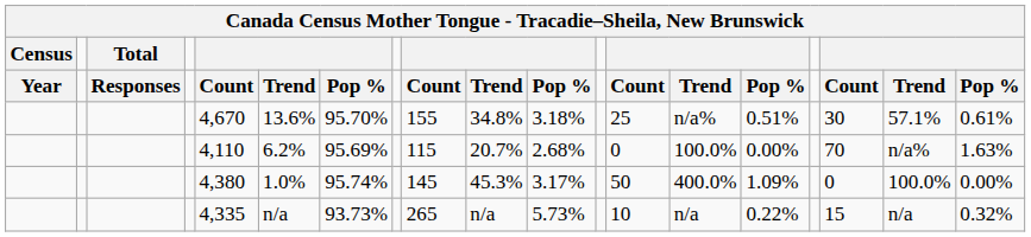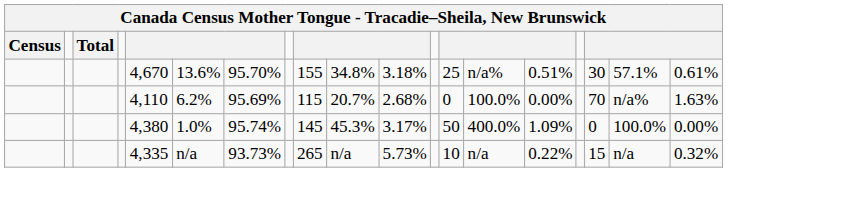 <table class="wikitable">
 <tr>
 <th colspan="19">Canada Census Mother Tongue - Tracadie–Sheila, New Brunswick</th>
 </tr>
 <tr>
 <th>Census</th>
 <td></td>
 <th>Total</th>
 <td colspan="1"></td>
 <th colspan="3"></th>
 <td colspan="1"></td>
 <th colspan="3"></th>
 <td colspan="1"></td>
 <th colspan="3"></th>
 <td colspan="1"></td>
 <th colspan="3"></th>
-</tr>
-<tr>
-<th>Year</th>
-<td></td>
-<th>Responses</th>
-<td></td>
-<th>Count</th>
-<th>Trend</th>
-<th>Pop %</th>
-<td></td>
-<th>Count</th>
-<th>Trend</th>
-<th>Pop %</th>
-<td></td>
-<th>Count</th>
-<th>Trend</th>
-<th>Pop %</th>
-<td></td>
-<th>Count</th>
-<th>Trend</th>
-<th>Pop %</th>
 </tr>
 <tr>
 <td></td>
 <td></td>
 <td></td>
 <td></td>
 <td>4,670</td>
 <td> 13.6%</td>
 <td>95.70%</td>
 <td></td>
 <td>155</td>
 <td> 34.8%</td>
 <td>3.18%</td>
 <td></td>
 <td>25</td>
 <td> n/a%</td>
 <td>0.51%</td>
 <td></td>
 <td>30</td>
 <td> 57.1%</td>
 <td>0.61%</td>
 </tr>
 <tr>
 <td></td>
 <td></td>
 <td></td>
 <td></td>
 <td>4,110</td>
 <td> 6.2%</td>
 <td>95.69%</td>
 <td></td>
 <td>115</td>
 <td> 20.7%</td>
 <td>2.68%</td>
 <td></td>
 <td>0</td>
 <td> 100.0%</td>
 <td>0.00%</td>
 <td></td>
 <td>70</td>
 <td> n/a%</td>
 <td>1.63%</td>
 </tr>
 <tr>
 <td></td>
 <td></td>
 <td></td>
 <td></td>
 <td>4,380</td>
 <td> 1.0%</td>
 <td>95.74%</td>
 <td></td>
 <td>145</td>
 <td> 45.3%</td>
 <td>3.17%</td>
 <td></td>
 <td>50</td>
 <td> 400.0%</td>
 <td>1.09%</td>
 <td></td>
 <td>0</td>
 <td> 100.0%</td>
 <td>0.00%</td>
 </tr>
 <tr>
 <td></td>
 <td></td>
 <td></td>
 <td></td>
 <td>4,335</td>
 <td>n/a</td>
 <td>93.73%</td>
 <td></td>
 <td>265</td>
 <td>n/a</td>
 <td>5.73%</td>
 <td></td>
 <td>10</td>
 <td>n/a</td>
 <td>0.22%</td>
 <td></td>
 <td>15</td>
 <td>n/a</td>
 <td>0.32%</td>
 </tr>
 </table>
